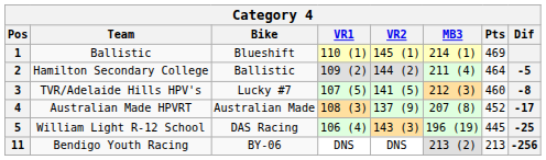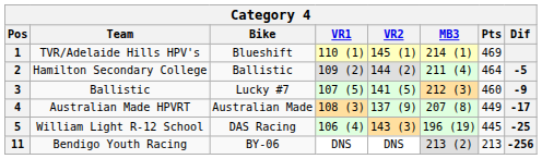 <table class="wikitable collapsible collapsed" style="font-size: 85%; text-align:center">
 <tr>
 <th colspan="8" width="500"><big>Category 4</big></th>
 </tr>
 <tr>
 <th valign="middle">Pos</th>
 <th valign="middle">Team</th>
 <th valign="middle">Bike</th>
 <th><a href='#'>VR1</a><br></th>
 <th><a href='#'>VR2</a><br></th>
 <th><a href='#'>MB3</a><br></th>
 <th valign="middle">Pts</th>
 <th valign="middle">Dif</th>
 </tr>
 <tr>
 <th>1</th>
-<td> Ballistic</td>
+<td> TVR/Adelaide Hills HPV's</td>
 <td>Blueshift</td>
 <td bgcolor="#FFFFBF">110 (1)</td>
 <td bgcolor="#FFFFBF">145 (1)</td>
 <td bgcolor="#FFFFBF">214 (1)</td>
 <td>469</td>
 <th></th>
 </tr>
 <tr>
 <th>2</th>
 <td> Hamilton Secondary College</td>
 <td>Ballistic</td>
 <td bgcolor="#dfdfdf">109 (2)</td>
 <td bgcolor="#dfdfdf">144 (2)</td>
 <td bgcolor="#dfffdf">211 (4)</td>
 <td>464</td>
 <th>-5</th>
 </tr>
 <tr>
 <th>3</th>
-<td> TVR/Adelaide Hills HPV's</td>
+<td> Ballistic</td>
 <td>Lucky #7</td>
 <td bgcolor="#dfffdf">107 (5)</td>
 <td bgcolor="#dfffdf">141 (5)</td>
 <td bgcolor="#ffdf9f">212 (3)</td>
 <td>460</td>
-<th>-8</th>
+<th>-9</th>
 </tr>
 <tr>
 <th>4</th>
 <td> Australian Made HPVRT</td>
 <td>Australian Made</td>
 <td bgcolor="#ffdf9f">108 (3)</td>
 <td bgcolor="#dfffdf">137 (9)</td>
 <td bgcolor="#dfffdf">207 (8)</td>
-<td>452</td>
+<td>449</td>
 <th>-17</th>
 </tr>
 <tr>
 <th>5</th>
 <td> William Light R-12 School</td>
 <td>DAS Racing</td>
 <td bgcolor="#dfffdf">106 (4)</td>
 <td bgcolor="#ffdf9f">143 (3)</td>
 <td bgcolor="#dfffdf">196 (19)</td>
 <td>445</td>
 <th>-25</th>
 </tr>
 <tr>
 <th>11</th>
 <td> Bendigo Youth Racing</td>
 <td>BY-06</td>
 <td bgcolor="#ffffff">DNS</td>
 <td bgcolor="#ffffff">DNS</td>
 <td bgcolor="#dfdfdf">213 (2)</td>
 <td>213</td>
 <th>-256</th>
 </tr>
 </table>
